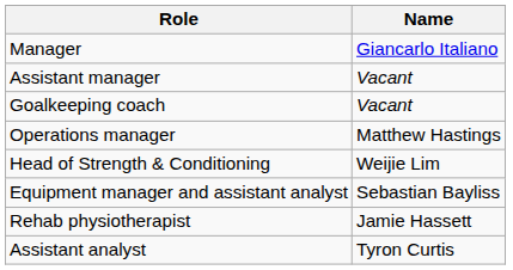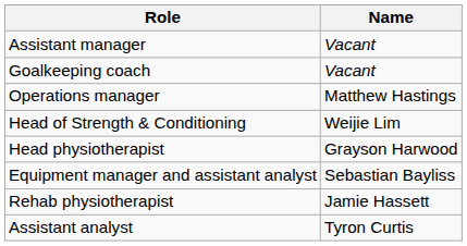 <table class="wikitable">
 <tr>
 </tr>
 <tr>
 <th>Role</th>
 <th>Name</th>
-</tr>
-<tr>
-<td>Manager</td>
-<td> <a href='#'>Giancarlo Italiano</a></td>
 </tr>
 <tr>
 <td>Assistant manager</td>
 <td><em>Vacant</em></td>
 </tr>
 <tr>
 <td>Goalkeeping coach</td>
 <td><em>Vacant</em></td>
 </tr>
 <tr>
 <td>Operations manager</td>
 <td> Matthew Hastings</td>
 </tr>
 <tr>
 <td>Head of Strength & Conditioning</td>
 <td> Weijie Lim</td>
 </tr>
 <tr>
+<td>Head physiotherapist</td>
+<td> Grayson Harwood</td>
+</tr>
+<tr>
 <td>Equipment manager and assistant analyst</td>
 <td> Sebastian Bayliss</td>
 </tr>
 <tr>
 <td>Rehab physiotherapist</td>
 <td> Jamie Hassett</td>
 </tr>
 <tr>
 <td>Assistant analyst</td>
 <td> Tyron Curtis</td>
 </tr>
 </table>
